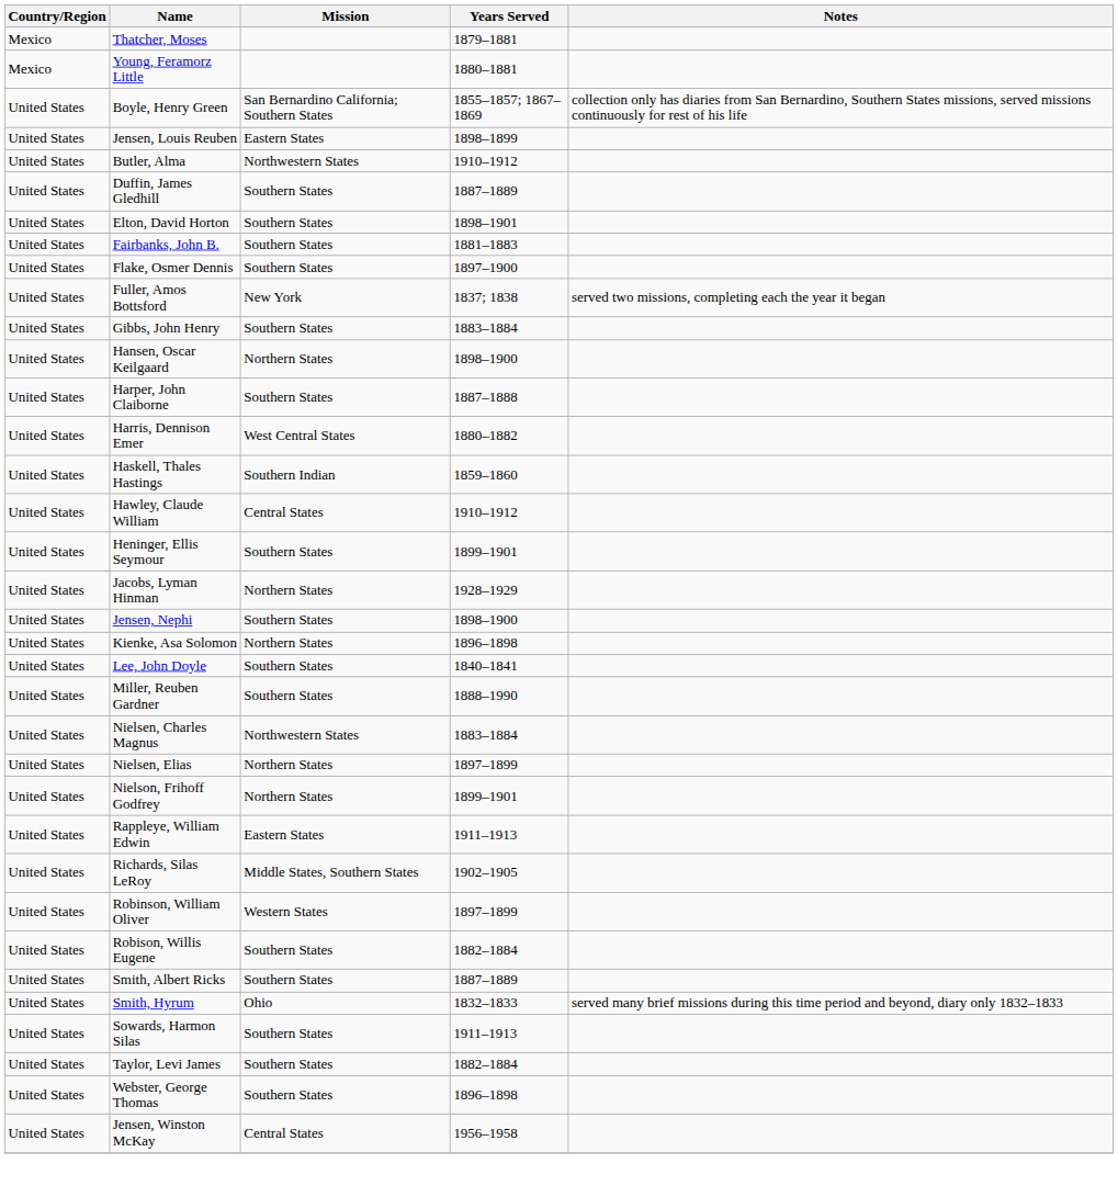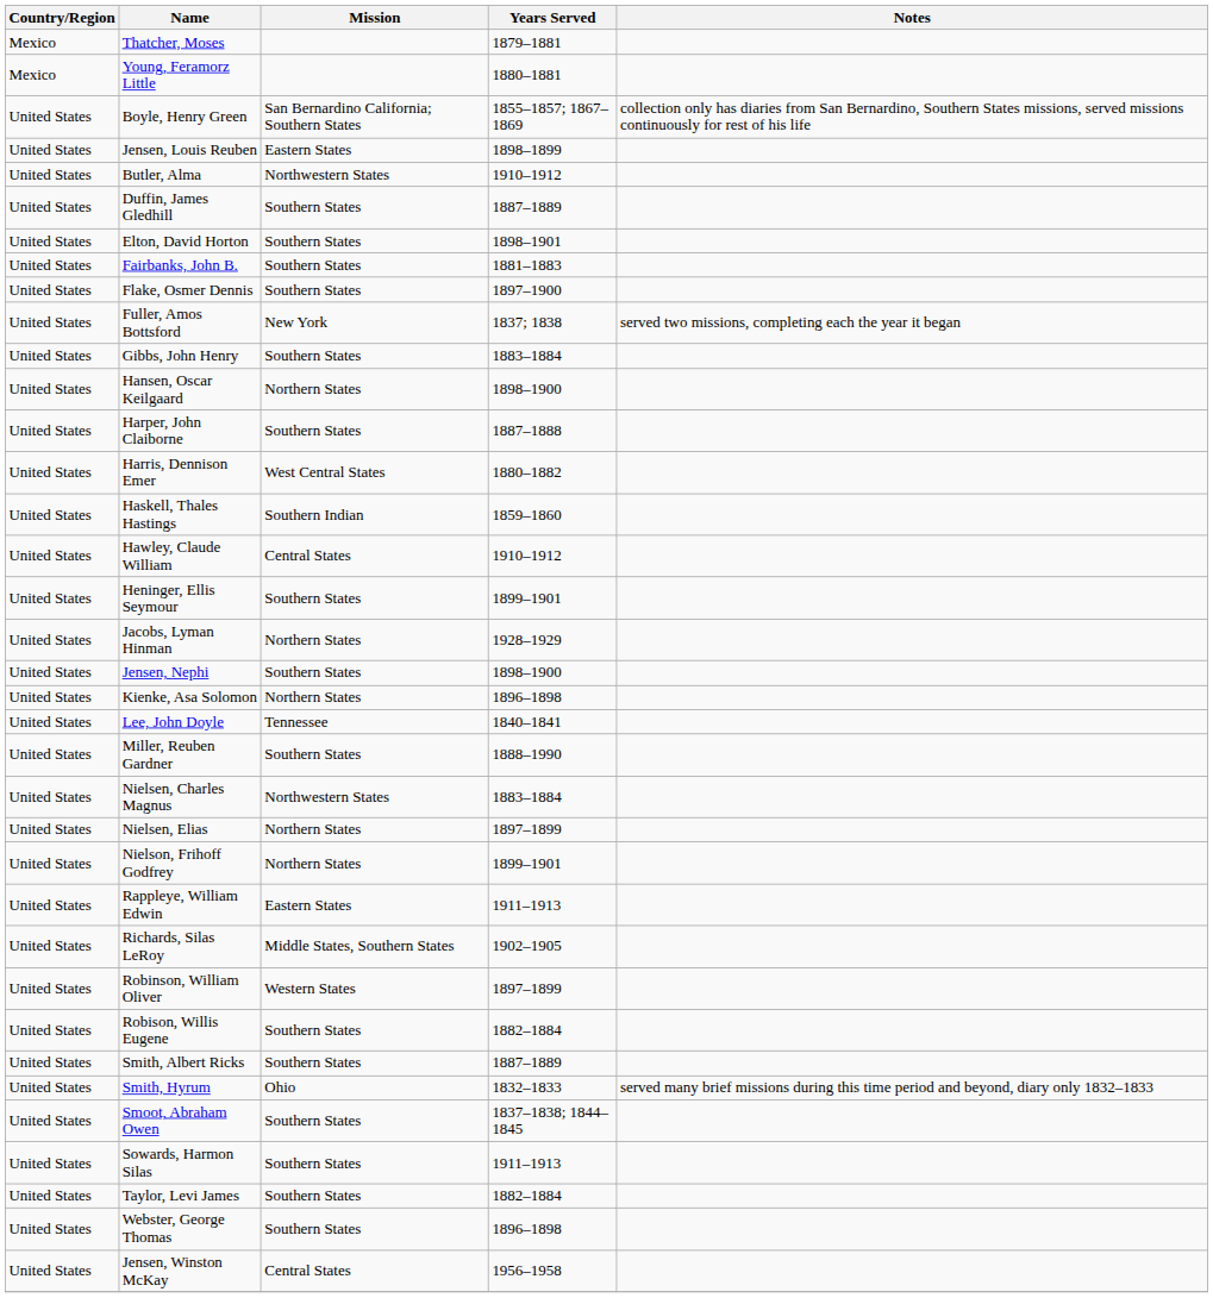 <table class="wikitable">
 <tr>
 <th>Country/Region</th>
 <th>Name</th>
 <th>Mission</th>
 <th>Years Served</th>
 <th>Notes</th>
 </tr>
 <tr>
 <td>Mexico</td>
 <td><a href='#'>Thatcher, Moses</a></td>
 <td></td>
 <td>1879–1881</td>
 <td></td>
 </tr>
 <tr>
 <td>Mexico</td>
 <td><a href='#'>Young, Feramorz Little</a></td>
 <td></td>
 <td>1880–1881</td>
 <td></td>
 </tr>
 <tr>
 <td>United States</td>
 <td>Boyle, Henry Green</td>
 <td>San Bernardino California; Southern States</td>
 <td>1855–1857; 1867–1869</td>
 <td>collection only has diaries from San Bernardino, Southern States missions, served missions continuously for rest of his life</td>
 </tr>
 <tr>
 <td>United States</td>
 <td>Jensen, Louis Reuben</td>
 <td>Eastern States</td>
 <td>1898–1899</td>
 <td></td>
 </tr>
 <tr>
 <td>United States</td>
 <td>Butler, Alma</td>
 <td>Northwestern States</td>
 <td>1910–1912</td>
 <td></td>
 </tr>
 <tr>
 <td>United States</td>
 <td>Duffin, James Gledhill</td>
 <td>Southern States</td>
 <td>1887–1889</td>
 <td></td>
 </tr>
 <tr>
 <td>United States</td>
 <td>Elton, David Horton</td>
 <td>Southern States</td>
 <td>1898–1901</td>
 <td></td>
 </tr>
 <tr>
 <td>United States</td>
 <td><a href='#'>Fairbanks, John B.</a></td>
 <td>Southern States</td>
 <td>1881–1883</td>
 <td></td>
 </tr>
 <tr>
 <td>United States</td>
 <td>Flake, Osmer Dennis</td>
 <td>Southern States</td>
 <td>1897–1900</td>
 <td></td>
 </tr>
 <tr>
 <td>United States</td>
 <td>Fuller, Amos Bottsford</td>
 <td>New York</td>
 <td>1837; 1838</td>
 <td>served two missions, completing each the year it began</td>
 </tr>
 <tr>
 <td>United States</td>
 <td>Gibbs, John Henry</td>
 <td>Southern States</td>
 <td>1883–1884</td>
 <td></td>
 </tr>
 <tr>
 <td>United States</td>
 <td>Hansen, Oscar Keilgaard</td>
 <td>Northern States</td>
 <td>1898–1900</td>
 <td></td>
 </tr>
 <tr>
 <td>United States</td>
 <td>Harper, John Claiborne</td>
 <td>Southern States</td>
 <td>1887–1888</td>
 <td></td>
 </tr>
 <tr>
 <td>United States</td>
 <td>Harris, Dennison Emer</td>
 <td>West Central States</td>
 <td>1880–1882</td>
 <td></td>
 </tr>
 <tr>
 <td>United States</td>
 <td>Haskell, Thales Hastings</td>
 <td>Southern Indian</td>
 <td>1859–1860</td>
 <td></td>
 </tr>
 <tr>
 <td>United States</td>
 <td>Hawley, Claude William</td>
 <td>Central States</td>
 <td>1910–1912</td>
 <td></td>
 </tr>
 <tr>
 <td>United States</td>
 <td>Heninger, Ellis Seymour</td>
 <td>Southern States</td>
 <td>1899–1901</td>
 <td></td>
 </tr>
 <tr>
 <td>United States</td>
 <td>Jacobs, Lyman Hinman</td>
 <td>Northern States</td>
 <td>1928–1929</td>
 <td></td>
 </tr>
 <tr>
 <td>United States</td>
 <td><a href='#'>Jensen, Nephi</a></td>
 <td>Southern States</td>
 <td>1898–1900</td>
 <td></td>
 </tr>
 <tr>
 <td>United States</td>
 <td>Kienke, Asa Solomon</td>
 <td>Northern States</td>
 <td>1896–1898</td>
 <td></td>
 </tr>
 <tr>
 <td>United States</td>
 <td><a href='#'>Lee, John Doyle</a></td>
-<td>Southern States</td>
+<td>Tennessee</td>
 <td>1840–1841</td>
 <td></td>
 </tr>
 <tr>
 <td>United States</td>
 <td>Miller, Reuben Gardner</td>
 <td>Southern States</td>
 <td>1888–1990</td>
 <td></td>
 </tr>
 <tr>
 <td>United States</td>
 <td>Nielsen, Charles Magnus</td>
 <td>Northwestern States</td>
 <td>1883–1884</td>
 <td></td>
 </tr>
 <tr>
 <td>United States</td>
 <td>Nielsen, Elias</td>
 <td>Northern States</td>
 <td>1897–1899</td>
 <td></td>
 </tr>
 <tr>
 <td>United States</td>
 <td>Nielson, Frihoff Godfrey</td>
 <td>Northern States</td>
 <td>1899–1901</td>
 <td></td>
 </tr>
 <tr>
 <td>United States</td>
 <td>Rappleye, William Edwin</td>
 <td>Eastern States</td>
 <td>1911–1913</td>
 <td></td>
 </tr>
 <tr>
 <td>United States</td>
 <td>Richards, Silas LeRoy</td>
 <td>Middle States, Southern States</td>
 <td>1902–1905</td>
 <td></td>
 </tr>
 <tr>
 <td>United States</td>
 <td>Robinson, William Oliver</td>
 <td>Western States</td>
 <td>1897–1899</td>
 <td></td>
 </tr>
 <tr>
 <td>United States</td>
 <td>Robison, Willis Eugene</td>
 <td>Southern States</td>
 <td>1882–1884</td>
 <td></td>
 </tr>
 <tr>
 <td>United States</td>
 <td>Smith, Albert Ricks</td>
 <td>Southern States</td>
 <td>1887–1889</td>
 <td></td>
 </tr>
 <tr>
 <td>United States</td>
 <td><a href='#'>Smith, Hyrum</a></td>
 <td>Ohio</td>
 <td>1832–1833</td>
 <td>served many brief missions during this time period and beyond, diary only 1832–1833</td>
 </tr>
 <tr>
 <td>United States</td>
+<td><a href='#'>Smoot, Abraham Owen</a></td>
+<td>Southern States</td>
+<td>1837–1838; 1844–1845</td>
+<td></td>
+</tr>
+<tr>
+<td>United States</td>
 <td>Sowards, Harmon Silas</td>
 <td>Southern States</td>
 <td>1911–1913</td>
 <td></td>
 </tr>
 <tr>
 <td>United States</td>
 <td>Taylor, Levi James</td>
 <td>Southern States</td>
 <td>1882–1884</td>
 <td></td>
 </tr>
 <tr>
 <td>United States</td>
 <td>Webster, George Thomas</td>
 <td>Southern States</td>
 <td>1896–1898</td>
 <td></td>
 </tr>
 <tr>
 <td>United States</td>
 <td>Jensen, Winston McKay</td>
 <td>Central States</td>
 <td>1956–1958</td>
 <td></td>
 </tr>
 <tr>
 </tr>
 </table>
